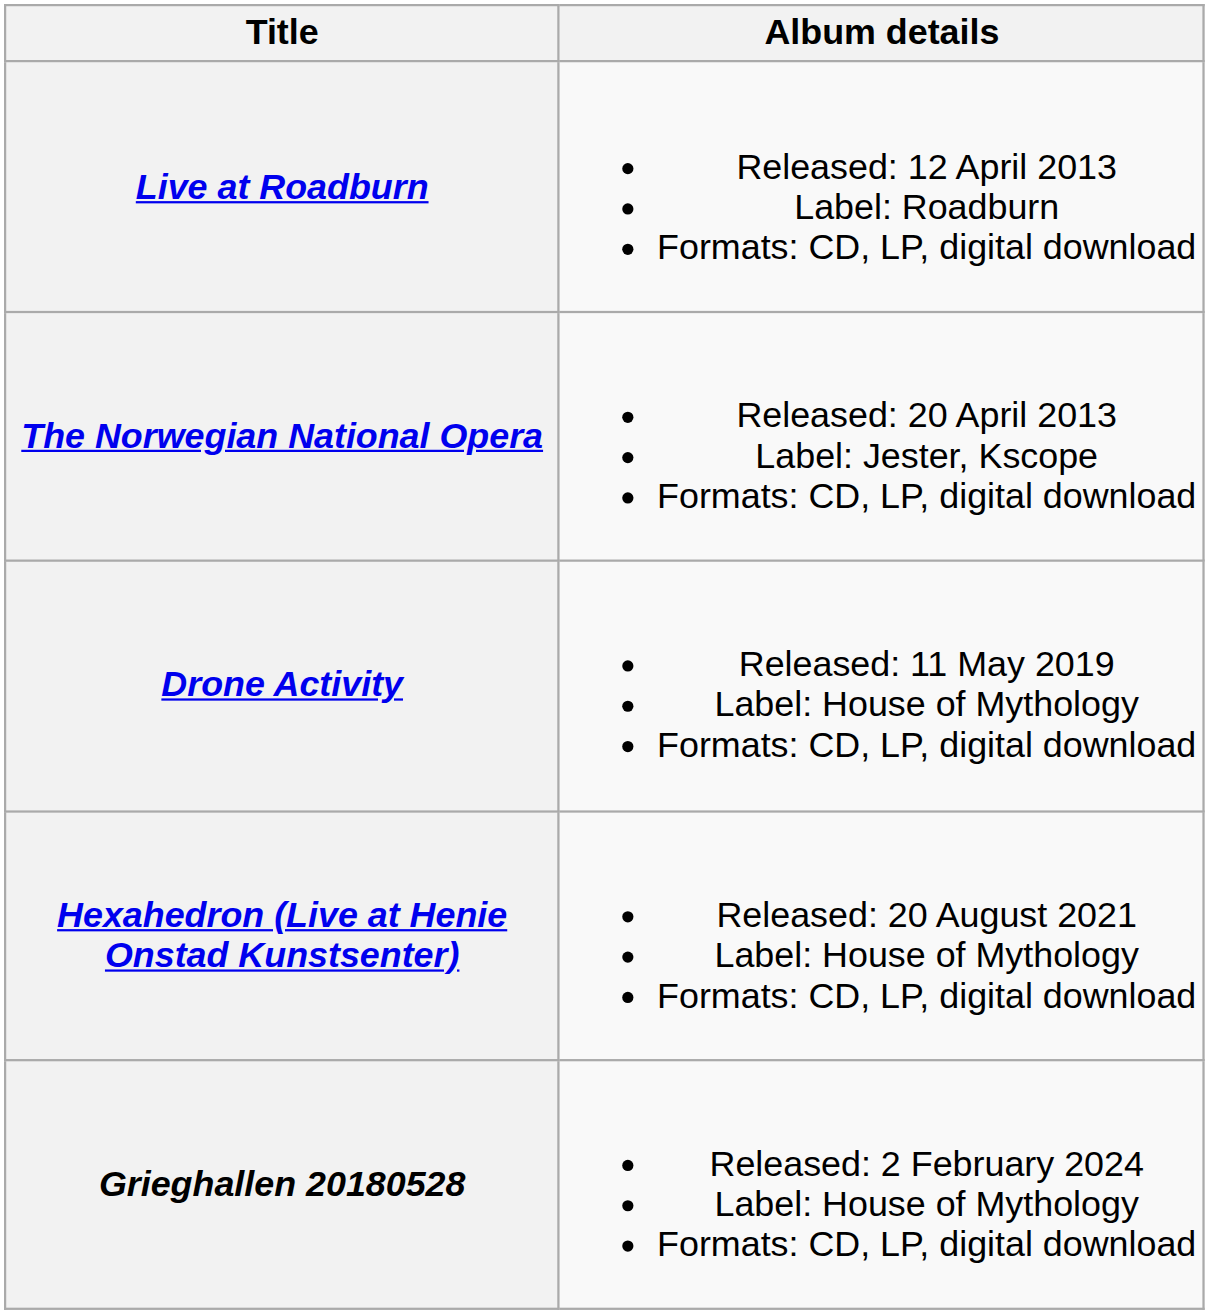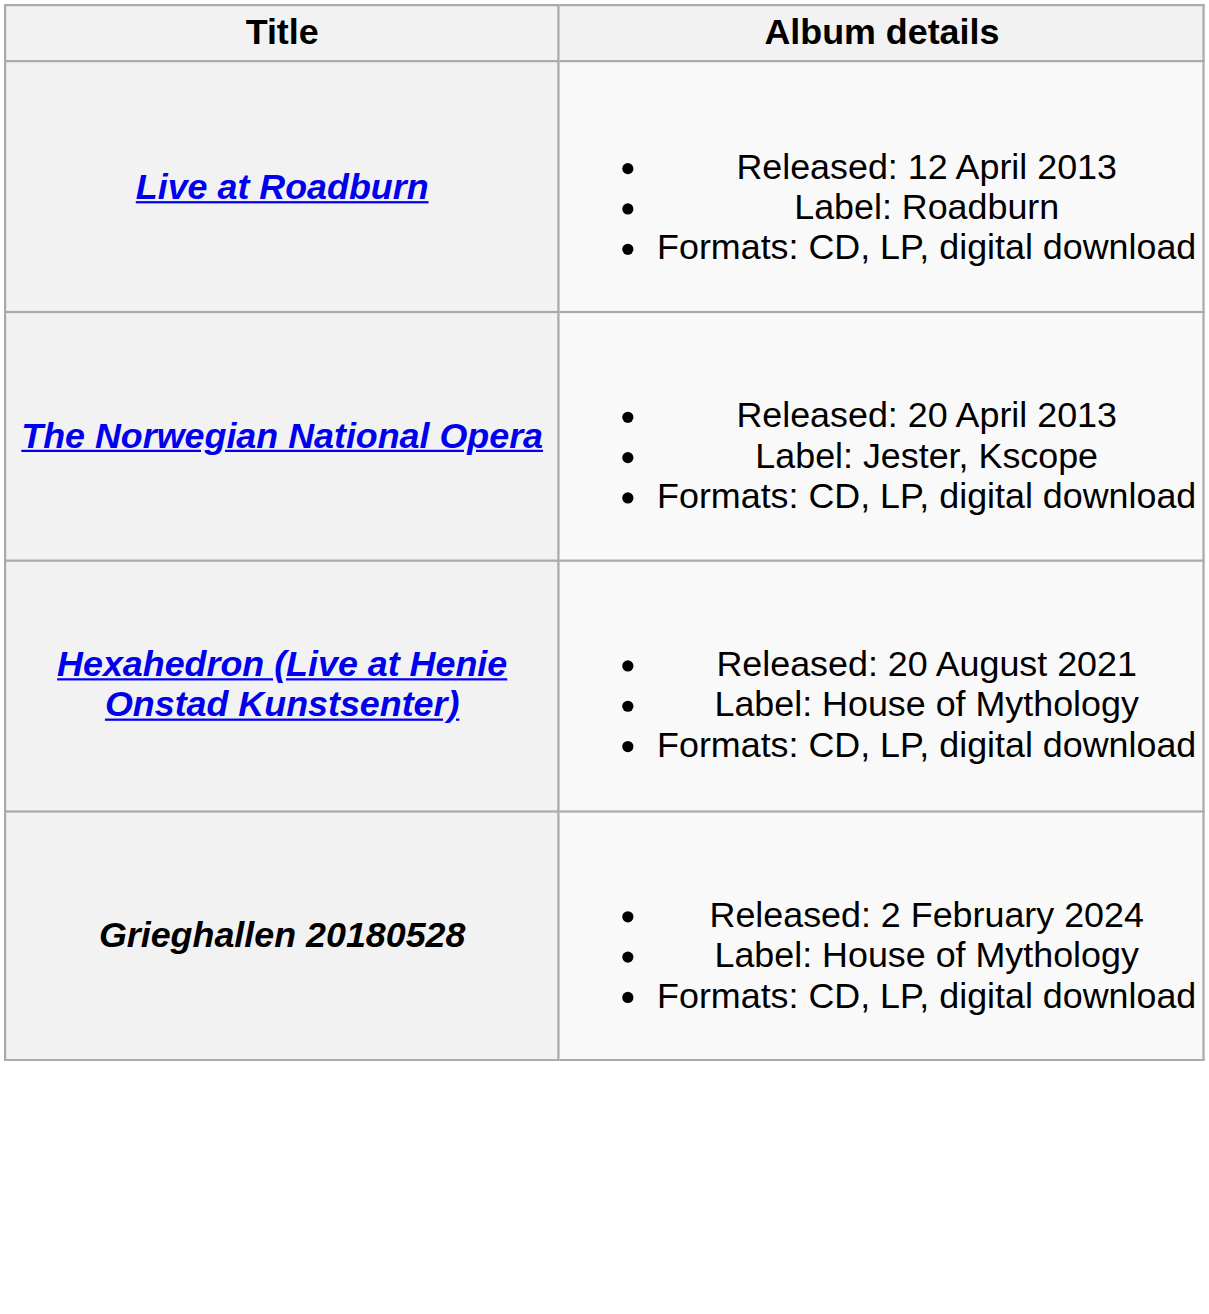 <table class="wikitable plainrowheaders" style="text-align:center;">
 <tr>
 <th scope="col" style="width:15em;">Title</th>
 <th scope="col">Album details</th>
 </tr>
 <tr>
 <th scope="row"><em><a href='#'>Live at Roadburn</a></em></th>
 <td><br><ul><li>Released: 12 April 2013</li><li>Label: Roadburn</li><li>Formats: CD, LP, digital download</li></ul></td>
 </tr>
 <tr>
 <th scope="row"><em><a href='#'>The Norwegian National Opera</a></em></th>
 <td><br><ul><li>Released: 20 April 2013</li><li>Label: Jester, Kscope</li><li>Formats: CD, LP, digital download</li></ul></td>
 </tr>
 <tr>
-<th scope="row"><em><a href='#'>Drone Activity</a></em></th>
-<td><br><ul><li>Released: 11 May 2019</li><li>Label: House of Mythology</li><li>Formats: CD, LP, digital download</li></ul></td>
-</tr>
-<tr>
 <th scope="row"><em><a href='#'>Hexahedron (Live at Henie Onstad Kunstsenter)</a></em></th>
 <td><br><ul><li>Released: 20 August 2021</li><li>Label: House of Mythology</li><li>Formats: CD, LP, digital download</li></ul></td>
 </tr>
 <tr>
 <th scope="row"><em>Grieghallen 20180528</em></th>
 <td><br><ul><li>Released: 2 February 2024</li><li>Label: House of Mythology</li><li>Formats: CD, LP, digital download</li></ul></td>
 </tr>
 </table>
